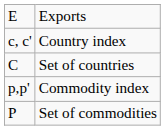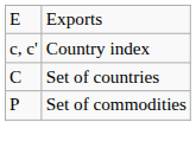 <table class="wikitable">
 <tr>
 <td>E</td>
 <td>Exports</td>
 </tr>
 <tr>
 <td>c, c'</td>
 <td>Country index</td>
 </tr>
 <tr>
 <td>C</td>
 <td>Set of countries</td>
 </tr>
 <tr>
-<td>p,p'</td>
-<td>Commodity index</td>
-</tr>
-<tr>
 <td>P</td>
 <td>Set of commodities</td>
 </tr>
 </table>
